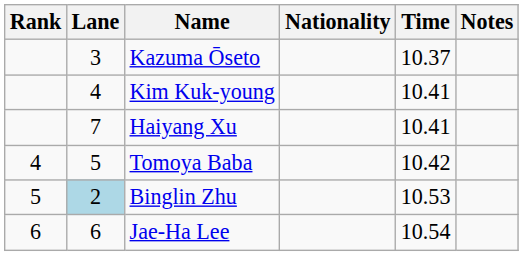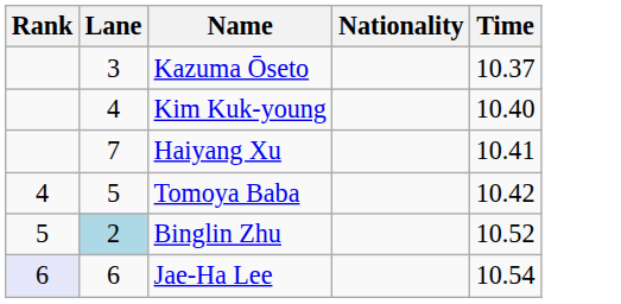 <table class="wikitable sortable" style="text-align:center">
 <tr>
 <th>Rank</th>
 <th>Lane</th>
 <th>Name</th>
 <th>Nationality</th>
 <th>Time</th>
-<th>Notes</th>
 </tr>
 <tr>
 <td align=center></td>
 <td>3</td>
 <td align=left><a href='#'>Kazuma Ōseto</a></td>
 <td align=left></td>
 <td>10.37</td>
-<td></td>
 </tr>
 <tr>
 <td align=center></td>
 <td>4</td>
 <td align=left><a href='#'>Kim Kuk-young</a></td>
 <td align=left></td>
-<td>10.41</td>
-<td></td>
+<td>10.40</td>
 </tr>
 <tr>
 <td align=center></td>
 <td>7</td>
 <td align=left><a href='#'>Haiyang Xu</a></td>
 <td align=left></td>
 <td>10.41</td>
-<td></td>
 </tr>
 <tr>
 <td align=center>4</td>
 <td>5</td>
 <td align=left><a href='#'>Tomoya Baba</a></td>
 <td align=left></td>
 <td>10.42</td>
-<td></td>
 </tr>
 <tr>
 <td align=center>5</td>
 <td style="background: lightblue;">2</td>
 <td align=left><a href='#'>Binglin Zhu</a></td>
 <td align=left></td>
-<td>10.53</td>
-<td></td>
+<td>10.52</td>
 </tr>
 <tr>
-<td align=center>6</td>
+<td align=center style="background: lavender;">6</td>
 <td>6</td>
 <td align=left><a href='#'>Jae-Ha Lee</a></td>
 <td align=left></td>
 <td>10.54</td>
-<td></td>
 </tr>
 </table>
